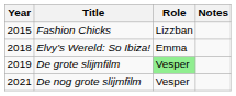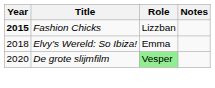 <table class="wikitable sortable">
 <tr>
 <th>Year</th>
 <th>Title</th>
 <th>Role</th>
 <th class="unsortable">Notes</th>
 </tr>
 <tr>
-<td>2015</td>
+<td><strong>2015</strong></td>
 <td><em>Fashion Chicks</em></td>
 <td>Lizzban</td>
 <td></td>
 </tr>
 <tr>
 <td>2018</td>
 <td><em>Elvy’s Wereld: So Ibiza!</em></td>
 <td>Emma</td>
 <td></td>
 </tr>
 <tr>
-<td>2019</td>
+<td>2020</td>
 <td><em>De grote slijmfilm</em></td>
 <td style="background: lightgreen;">Vesper</td>
 <td></td>
 </tr>
-<tr>
-<td>2021</td>
-<td><em>De nog grote slijmfilm</em></td>
-<td>Vesper</td>
-<td></td>
-</tr>
 </table>
